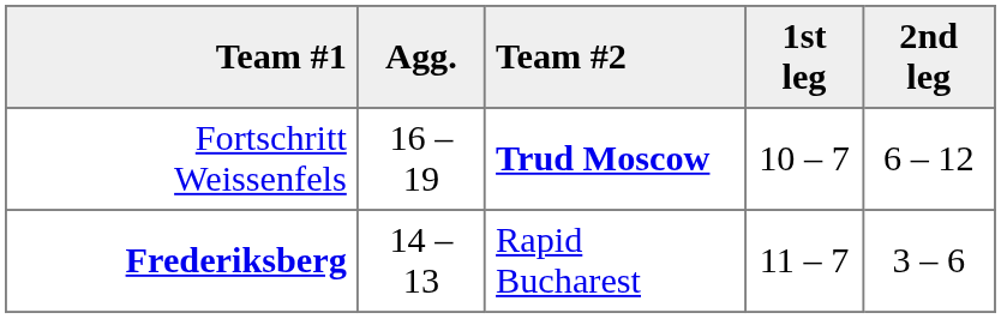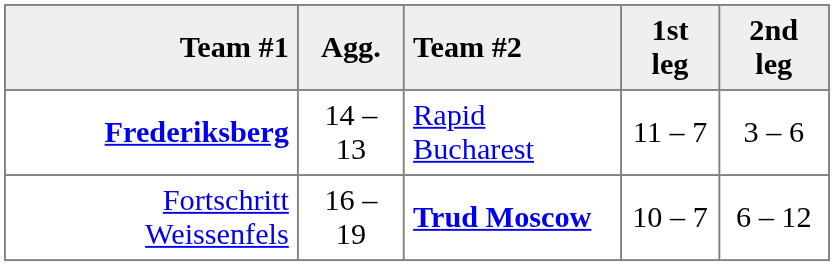 <table border=1 cellspacing=0 cellpadding=4 style="border-collapse: collapse;" width=70%>
 <tr bgcolor="efefef">
 <th align=right>Team #1</th>
 <th>Agg.</th>
 <th align=left>Team #2</th>
 <th>1st leg</th>
 <th>2nd leg</th>
 </tr>
 <tr>
+<td align=right><strong><a href='#'>Frederiksberg</a></strong> </td>
+<td align=center>14 – 13</td>
+<td> <a href='#'>Rapid Bucharest</a></td>
+<td align=center>11 – 7</td>
+<td align=center>3 – 6</td>
+</tr>
+<tr>
 <td align=right><a href='#'>Fortschritt Weissenfels</a> </td>
 <td align=center>16 – 19</td>
 <td> <strong><a href='#'>Trud Moscow</a></strong></td>
 <td align=center>10 – 7</td>
 <td align=center>6 – 12</td>
 </tr>
-<tr>
-<td align=right><strong><a href='#'>Frederiksberg</a></strong> </td>
-<td align=center>14 – 13</td>
-<td> <a href='#'>Rapid Bucharest</a></td>
-<td align=center>11 – 7</td>
-<td align=center>3 – 6</td>
-</tr>
 </table>
